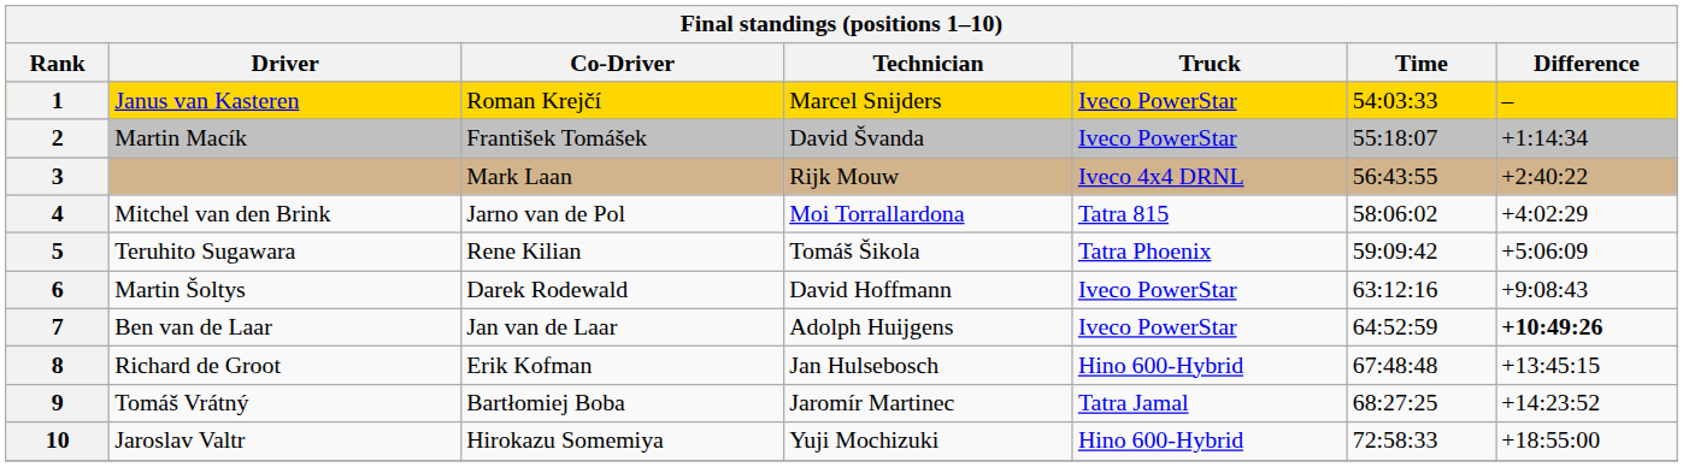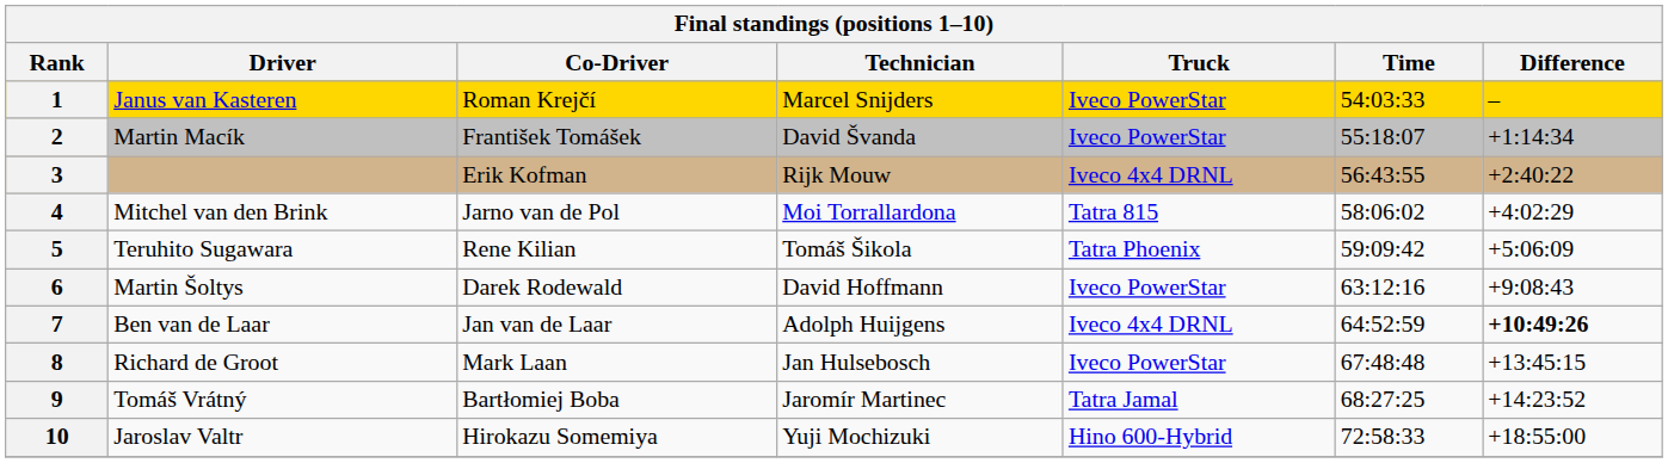 <table class="wikitable" style="width:70em;margin-bottom:0;">
 <tr>
 <th colspan=7>Final standings (positions 1–10)</th>
 </tr>
 <tr>
 <th>Rank</th>
 <th>Driver</th>
 <th>Co-Driver</th>
 <th>Technician</th>
 <th>Truck</th>
 <th>Time</th>
 <th>Difference</th>
 </tr>
 <tr style="background:gold;">
 <th>1</th>
 <td> <a href='#'>Janus van Kasteren</a></td>
 <td> Roman Krejčí</td>
 <td> Marcel Snijders</td>
 <td><a href='#'>Iveco PowerStar</a></td>
 <td>54:03:33</td>
 <td>–</td>
 </tr>
 <tr style="background:silver;">
 <th>2</th>
 <td> Martin Macík </td>
 <td> František Tomášek</td>
 <td> David Švanda</td>
 <td><a href='#'>Iveco PowerStar</a></td>
 <td>55:18:07</td>
 <td>+1:14:34</td>
 </tr>
 <tr style="background:tan;">
 <th>3</th>
 <td> </td>
-<td> Mark Laan</td>
+<td> Erik Kofman</td>
 <td> Rijk Mouw</td>
 <td><a href='#'>Iveco 4x4 DRNL</a></td>
 <td>56:43:55</td>
 <td>+2:40:22</td>
 </tr>
 <tr>
 <th>4</th>
 <td> Mitchel van den Brink</td>
 <td> Jarno van de Pol</td>
 <td> <a href='#'>Moi Torrallardona</a></td>
 <td><a href='#'>Tatra 815</a></td>
 <td>58:06:02</td>
 <td>+4:02:29</td>
 </tr>
 <tr>
 <th>5</th>
 <td> Teruhito Sugawara</td>
 <td> Rene Kilian</td>
 <td> Tomáš Šikola</td>
 <td><a href='#'>Tatra Phoenix</a></td>
 <td>59:09:42</td>
 <td>+5:06:09</td>
 </tr>
 <tr>
 <th>6</th>
 <td> Martin Šoltys</td>
 <td> Darek Rodewald</td>
 <td> David Hoffmann</td>
 <td><a href='#'>Iveco PowerStar</a></td>
 <td>63:12:16</td>
 <td>+9:08:43</td>
 </tr>
 <tr>
 <th>7</th>
 <td> Ben van de Laar</td>
 <td> Jan van de Laar</td>
 <td> Adolph Huijgens</td>
-<td><a href='#'>Iveco PowerStar</a></td>
+<td><a href='#'>Iveco 4x4 DRNL</a></td>
 <td>64:52:59</td>
 <td><strong>+10:49:26</strong></td>
 </tr>
 <tr>
 <th>8</th>
 <td> Richard de Groot</td>
-<td> Erik Kofman</td>
+<td> Mark Laan</td>
 <td> Jan Hulsebosch</td>
-<td><a href='#'>Hino 600-Hybrid</a></td>
+<td><a href='#'>Iveco PowerStar</a></td>
 <td>67:48:48</td>
 <td>+13:45:15</td>
 </tr>
 <tr>
 <th>9</th>
 <td> Tomáš Vrátný</td>
 <td> Bartłomiej Boba</td>
 <td> Jaromír Martinec</td>
 <td><a href='#'>Tatra Jamal</a></td>
 <td>68:27:25</td>
 <td>+14:23:52</td>
 </tr>
 <tr>
 <th>10</th>
 <td> Jaroslav Valtr</td>
 <td> Hirokazu Somemiya</td>
 <td> Yuji Mochizuki</td>
 <td><a href='#'>Hino 600-Hybrid</a></td>
 <td>72:58:33</td>
 <td>+18:55:00</td>
 </tr>
 <tr>
 </tr>
 </table>
